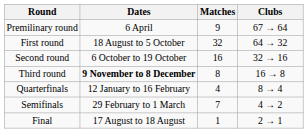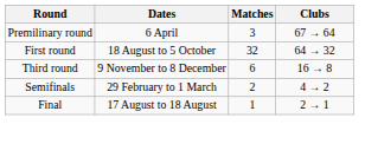 <table class="wikitable">
 <tr>
 <th>Round</th>
 <th>Dates</th>
 <th>Matches</th>
 <th width=100>Clubs</th>
 </tr>
 <tr align=center>
 <td>Premilinary round</td>
 <td>6 April</td>
-<td>9</td>
+<td>3</td>
 <td>67 → 64</td>
 </tr>
 <tr align=center>
 <td>First round</td>
 <td>18 August to 5 October</td>
 <td>32</td>
 <td>64 → 32</td>
 </tr>
 <tr align=center>
-<td>Second round</td>
-<td>6 October to 19 October</td>
-<td>16</td>
-<td>32 → 16</td>
-</tr>
-<tr align=center>
 <td>Third round</td>
-<td><strong>9 November to 8 December</strong></td>
-<td>8</td>
+<td>9 November to 8 December</td>
+<td>6</td>
 <td>16 → 8</td>
-</tr>
-<tr align=center>
-<td>Quarterfinals</td>
-<td>12 January to 16 February</td>
-<td>4</td>
-<td>8 → 4</td>
 </tr>
 <tr align=center>
 <td>Semifinals</td>
 <td>29 February to 1 March</td>
-<td>7</td>
+<td>2</td>
 <td>4 → 2</td>
 </tr>
 <tr align=center>
 <td>Final</td>
 <td>17 August to 18 August</td>
 <td>1</td>
 <td>2 → 1</td>
 </tr>
 </table>
